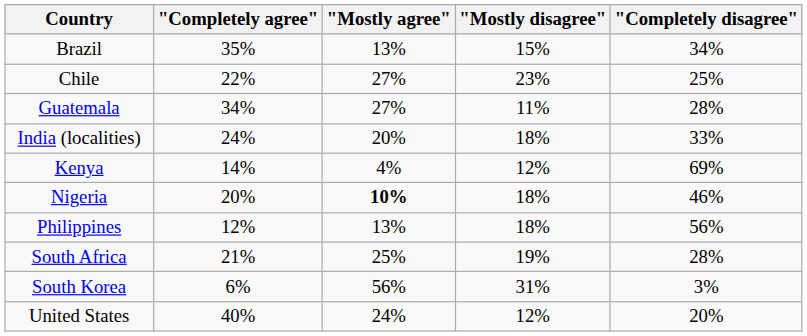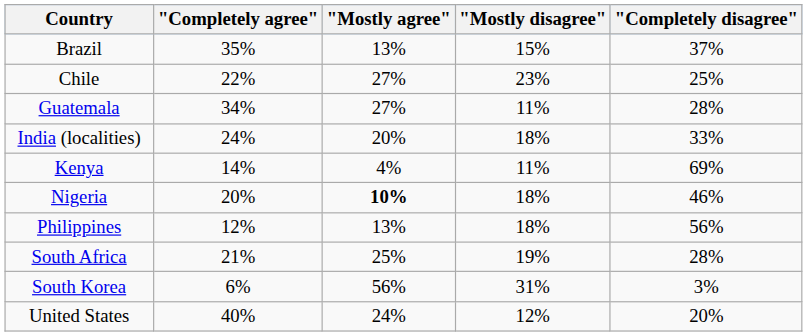 <table class="wikitable" style="margin:1em auto; text-align:center" align="center">
 <tr style="background-color: #a0d0ff;">
 <th>Country</th>
 <th>"Completely agree"</th>
 <th>"Mostly agree"</th>
 <th>"Mostly disagree"</th>
 <th>"Completely disagree"</th>
 </tr>
 <tr>
 <td width=120>Brazil</td>
 <td>35%</td>
 <td>13%</td>
 <td>15%</td>
-<td>34%</td>
+<td>37%</td>
 </tr>
 <tr>
 <td width=120>Chile</td>
 <td>22%</td>
 <td>27%</td>
 <td>23%</td>
 <td>25%</td>
 </tr>
 <tr>
 <td width=120><a href='#'>Guatemala</a></td>
 <td>34%</td>
 <td>27%</td>
 <td>11%</td>
 <td>28%</td>
 </tr>
 <tr>
 <td width=120><a href='#'>India</a> (localities)</td>
 <td>24%</td>
 <td>20%</td>
 <td>18%</td>
 <td>33%</td>
 </tr>
 <tr>
 <td width=120><a href='#'>Kenya</a></td>
 <td>14%</td>
 <td>4%</td>
-<td>12%</td>
+<td>11%</td>
 <td>69%</td>
 </tr>
 <tr>
 <td width=120><a href='#'>Nigeria</a></td>
 <td>20%</td>
 <td><strong>10%</strong></td>
 <td>18%</td>
 <td>46%</td>
 </tr>
 <tr>
 <td width=120><a href='#'>Philippines</a></td>
 <td>12%</td>
 <td>13%</td>
 <td>18%</td>
 <td>56%</td>
 </tr>
 <tr>
 <td width=120><a href='#'>South Africa</a></td>
 <td>21%</td>
 <td>25%</td>
 <td>19%</td>
 <td>28%</td>
 </tr>
 <tr>
 <td width=120><a href='#'>South Korea</a></td>
 <td>6%</td>
 <td>56%</td>
 <td>31%</td>
 <td>3%</td>
 </tr>
 <tr>
 <td width=120>United States</td>
 <td>40%</td>
 <td>24%</td>
 <td>12%</td>
 <td>20%</td>
 </tr>
 </table>
